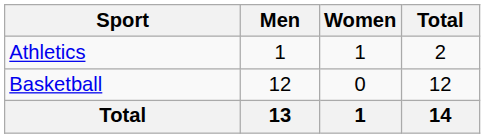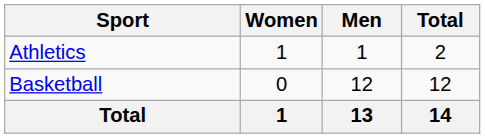 <table class="wikitable sortable" style="text-align:center;">
 <tr>
 <th width=180>Sport</th>
+<th width=55>Women</th>
 <th width=55>Men</th>
-<th width=55>Women</th>
 <th width=55>Total</th>
 </tr>
 <tr>
 <td align=left><a href='#'>Athletics</a></td>
 <td>1</td>
 <td>1</td>
 <td>2</td>
 </tr>
 <tr>
 <td align=left><a href='#'>Basketball</a></td>
+<td>0</td>
 <td>12</td>
-<td>0</td>
 <td>12</td>
 </tr>
 <tr>
 <th>Total</th>
+<th>1</th>
 <th>13</th>
-<th>1</th>
 <th>14</th>
 </tr>
 </table>
